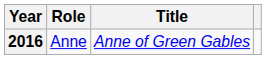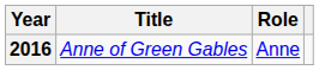 <table class="wikitable  plainrowheaders">
 <tr>
 <th scope="col">Year</th>
+<th scope="col">Title</th>
 <th scope="col">Role</th>
-<th scope="col">Title</th>
 <th scope="col" class="unsortable"></th>
 </tr>
 <tr>
 <th scope="row">2016</th>
+<td><em><a href='#'>Anne of Green Gables</a></em></td>
 <td><a href='#'>Anne</a></td>
-<td><em><a href='#'>Anne of Green Gables</a></em></td>
 <td></td>
 </tr>
 </table>
